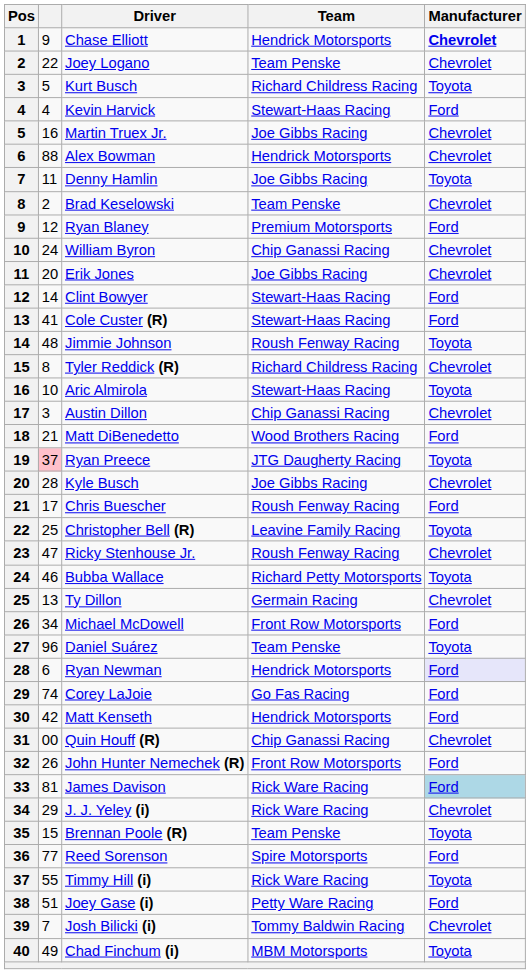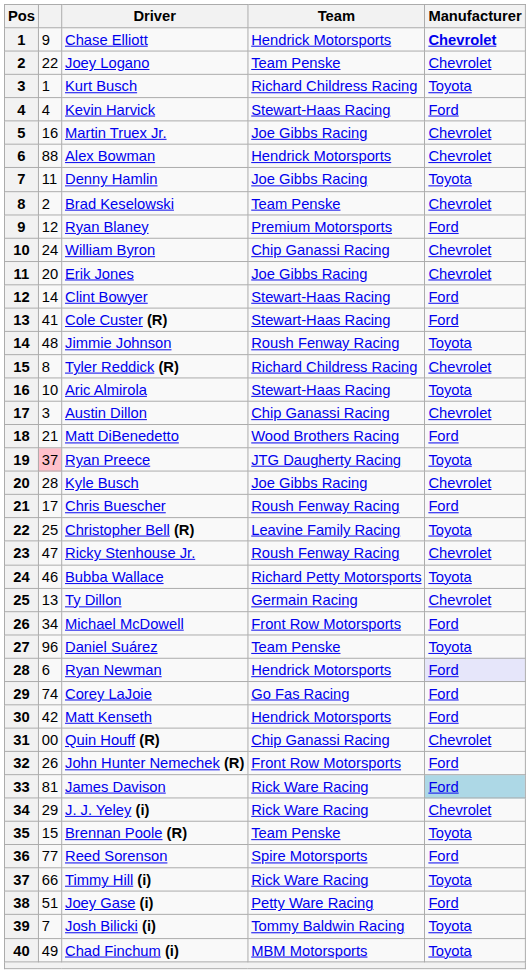 <table class="wikitable" style="font-size:95%">
 <tr>
 <th>Pos</th>
 <th></th>
 <th>Driver</th>
 <th>Team</th>
 <th>Manufacturer</th>
 </tr>
 <tr>
 <th>1</th>
 <td>9</td>
 <td><a href='#'>Chase Elliott</a></td>
 <td><a href='#'>Hendrick Motorsports</a></td>
 <td><strong><a href='#'>Chevrolet</a></strong></td>
 </tr>
 <tr>
 <th>2</th>
 <td>22</td>
 <td><a href='#'>Joey Logano</a></td>
 <td><a href='#'>Team Penske</a></td>
 <td><a href='#'>Chevrolet</a></td>
 </tr>
 <tr>
 <th>3</th>
-<td>5</td>
+<td>1</td>
 <td><a href='#'>Kurt Busch</a></td>
 <td><a href='#'>Richard Childress Racing</a></td>
 <td><a href='#'>Toyota</a></td>
 </tr>
 <tr>
 <th>4</th>
 <td>4</td>
 <td><a href='#'>Kevin Harvick</a></td>
 <td><a href='#'>Stewart-Haas Racing</a></td>
 <td><a href='#'>Ford</a></td>
 </tr>
 <tr>
 <th>5</th>
 <td>16</td>
 <td><a href='#'>Martin Truex Jr.</a></td>
 <td><a href='#'>Joe Gibbs Racing</a></td>
 <td><a href='#'>Chevrolet</a></td>
 </tr>
 <tr>
 <th>6</th>
 <td>88</td>
 <td><a href='#'>Alex Bowman</a></td>
 <td><a href='#'>Hendrick Motorsports</a></td>
 <td><a href='#'>Chevrolet</a></td>
 </tr>
 <tr>
 <th>7</th>
 <td>11</td>
 <td><a href='#'>Denny Hamlin</a></td>
 <td><a href='#'>Joe Gibbs Racing</a></td>
 <td><a href='#'>Toyota</a></td>
 </tr>
 <tr>
 <th>8</th>
 <td>2</td>
 <td><a href='#'>Brad Keselowski</a></td>
 <td><a href='#'>Team Penske</a></td>
 <td><a href='#'>Chevrolet</a></td>
 </tr>
 <tr>
 <th>9</th>
 <td>12</td>
 <td><a href='#'>Ryan Blaney</a></td>
 <td><a href='#'>Premium Motorsports</a></td>
 <td><a href='#'>Ford</a></td>
 </tr>
 <tr>
 <th>10</th>
 <td>24</td>
 <td><a href='#'>William Byron</a></td>
 <td><a href='#'>Chip Ganassi Racing</a></td>
 <td><a href='#'>Chevrolet</a></td>
 </tr>
 <tr>
 <th>11</th>
 <td>20</td>
 <td><a href='#'>Erik Jones</a></td>
 <td><a href='#'>Joe Gibbs Racing</a></td>
 <td><a href='#'>Chevrolet</a></td>
 </tr>
 <tr>
 <th>12</th>
 <td>14</td>
 <td><a href='#'>Clint Bowyer</a></td>
 <td><a href='#'>Stewart-Haas Racing</a></td>
 <td><a href='#'>Ford</a></td>
 </tr>
 <tr>
 <th>13</th>
 <td>41</td>
 <td><a href='#'>Cole Custer</a> <strong>(R)</strong></td>
 <td><a href='#'>Stewart-Haas Racing</a></td>
 <td><a href='#'>Ford</a></td>
 </tr>
 <tr>
 <th>14</th>
 <td>48</td>
 <td><a href='#'>Jimmie Johnson</a></td>
 <td><a href='#'>Roush Fenway Racing</a></td>
 <td><a href='#'>Toyota</a></td>
 </tr>
 <tr>
 <th>15</th>
 <td>8</td>
 <td><a href='#'>Tyler Reddick</a> <strong>(R)</strong></td>
 <td><a href='#'>Richard Childress Racing</a></td>
 <td><a href='#'>Chevrolet</a></td>
 </tr>
 <tr>
 <th>16</th>
 <td>10</td>
 <td><a href='#'>Aric Almirola</a></td>
 <td><a href='#'>Stewart-Haas Racing</a></td>
 <td><a href='#'>Toyota</a></td>
 </tr>
 <tr>
 <th>17</th>
 <td>3</td>
 <td><a href='#'>Austin Dillon</a></td>
 <td><a href='#'>Chip Ganassi Racing</a></td>
 <td><a href='#'>Chevrolet</a></td>
 </tr>
 <tr>
 <th>18</th>
 <td>21</td>
 <td><a href='#'>Matt DiBenedetto</a></td>
 <td><a href='#'>Wood Brothers Racing</a></td>
 <td><a href='#'>Ford</a></td>
 </tr>
 <tr>
 <th>19</th>
 <td style="background: pink;">37</td>
 <td><a href='#'>Ryan Preece</a></td>
 <td><a href='#'>JTG Daugherty Racing</a></td>
 <td><a href='#'>Toyota</a></td>
 </tr>
 <tr>
 <th>20</th>
 <td>28</td>
 <td><a href='#'>Kyle Busch</a></td>
 <td><a href='#'>Joe Gibbs Racing</a></td>
 <td><a href='#'>Chevrolet</a></td>
 </tr>
 <tr>
 <th>21</th>
 <td>17</td>
 <td><a href='#'>Chris Buescher</a></td>
 <td><a href='#'>Roush Fenway Racing</a></td>
 <td><a href='#'>Ford</a></td>
 </tr>
 <tr>
 <th>22</th>
 <td>25</td>
 <td><a href='#'>Christopher Bell</a> <strong>(R)</strong></td>
 <td><a href='#'>Leavine Family Racing</a></td>
 <td><a href='#'>Toyota</a></td>
 </tr>
 <tr>
 <th>23</th>
 <td>47</td>
 <td><a href='#'>Ricky Stenhouse Jr.</a></td>
 <td><a href='#'>Roush Fenway Racing</a></td>
 <td><a href='#'>Chevrolet</a></td>
 </tr>
 <tr>
 <th>24</th>
 <td>46</td>
 <td><a href='#'>Bubba Wallace</a></td>
 <td><a href='#'>Richard Petty Motorsports</a></td>
 <td><a href='#'>Toyota</a></td>
 </tr>
 <tr>
 <th>25</th>
 <td>13</td>
 <td><a href='#'>Ty Dillon</a></td>
 <td><a href='#'>Germain Racing</a></td>
 <td><a href='#'>Chevrolet</a></td>
 </tr>
 <tr>
 <th>26</th>
 <td>34</td>
 <td><a href='#'>Michael McDowell</a></td>
 <td><a href='#'>Front Row Motorsports</a></td>
 <td><a href='#'>Ford</a></td>
 </tr>
 <tr>
 <th>27</th>
 <td>96</td>
 <td><a href='#'>Daniel Suárez</a></td>
 <td><a href='#'>Team Penske</a></td>
 <td><a href='#'>Toyota</a></td>
 </tr>
 <tr>
 <th>28</th>
 <td>6</td>
 <td><a href='#'>Ryan Newman</a></td>
 <td><a href='#'>Hendrick Motorsports</a></td>
 <td style="background: lavender;"><a href='#'>Ford</a></td>
 </tr>
 <tr>
 <th>29</th>
 <td>74</td>
 <td><a href='#'>Corey LaJoie</a></td>
 <td><a href='#'>Go Fas Racing</a></td>
 <td><a href='#'>Ford</a></td>
 </tr>
 <tr>
 <th>30</th>
 <td>42</td>
 <td><a href='#'>Matt Kenseth</a></td>
 <td><a href='#'>Hendrick Motorsports</a></td>
 <td><a href='#'>Ford</a></td>
 </tr>
 <tr>
 <th>31</th>
 <td>00</td>
 <td><a href='#'>Quin Houff</a> <strong>(R)</strong></td>
 <td><a href='#'>Chip Ganassi Racing</a></td>
 <td><a href='#'>Chevrolet</a></td>
 </tr>
 <tr>
 <th>32</th>
 <td>26</td>
 <td><a href='#'>John Hunter Nemechek</a> <strong>(R)</strong></td>
 <td><a href='#'>Front Row Motorsports</a></td>
 <td><a href='#'>Ford</a></td>
 </tr>
 <tr>
 <th>33</th>
 <td>81</td>
 <td><a href='#'>James Davison</a></td>
 <td><a href='#'>Rick Ware Racing</a></td>
 <td style="background: lightblue;"><a href='#'>Ford</a></td>
 </tr>
 <tr>
 <th>34</th>
 <td>29</td>
 <td><a href='#'>J. J. Yeley</a> <strong>(i)</strong></td>
 <td><a href='#'>Rick Ware Racing</a></td>
 <td><a href='#'>Chevrolet</a></td>
 </tr>
 <tr>
 <th>35</th>
 <td>15</td>
 <td><a href='#'>Brennan Poole</a> <strong>(R)</strong></td>
 <td><a href='#'>Team Penske</a></td>
 <td><a href='#'>Toyota</a></td>
 </tr>
 <tr>
 <th>36</th>
 <td>77</td>
 <td><a href='#'>Reed Sorenson</a></td>
 <td><a href='#'>Spire Motorsports</a></td>
 <td><a href='#'>Ford</a></td>
 </tr>
 <tr>
 <th>37</th>
-<td>55</td>
+<td>66</td>
 <td><a href='#'>Timmy Hill</a> <strong>(i)</strong></td>
 <td><a href='#'>Rick Ware Racing</a></td>
 <td><a href='#'>Toyota</a></td>
 </tr>
 <tr>
 <th>38</th>
 <td>51</td>
 <td><a href='#'>Joey Gase</a> <strong>(i)</strong></td>
 <td><a href='#'>Petty Ware Racing</a></td>
 <td><a href='#'>Ford</a></td>
 </tr>
 <tr>
 <th>39</th>
 <td>7</td>
 <td><a href='#'>Josh Bilicki</a> <strong>(i)</strong></td>
 <td><a href='#'>Tommy Baldwin Racing</a></td>
-<td><a href='#'>Chevrolet</a></td>
+<td><a href='#'>Toyota</a></td>
 </tr>
 <tr>
 <th>40</th>
 <td>49</td>
 <td><a href='#'>Chad Finchum</a> <strong>(i)</strong></td>
 <td><a href='#'>MBM Motorsports</a></td>
 <td><a href='#'>Toyota</a></td>
 </tr>
 <tr>
 <th colspan="7"></th>
 </tr>
 </table>
